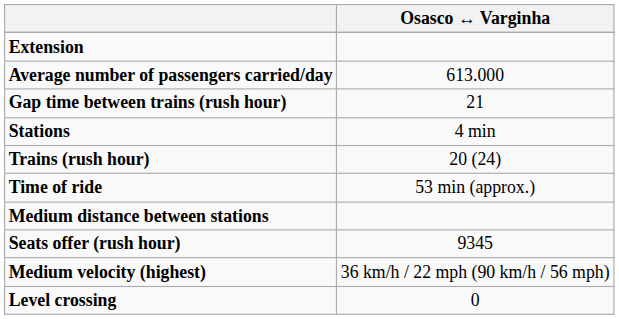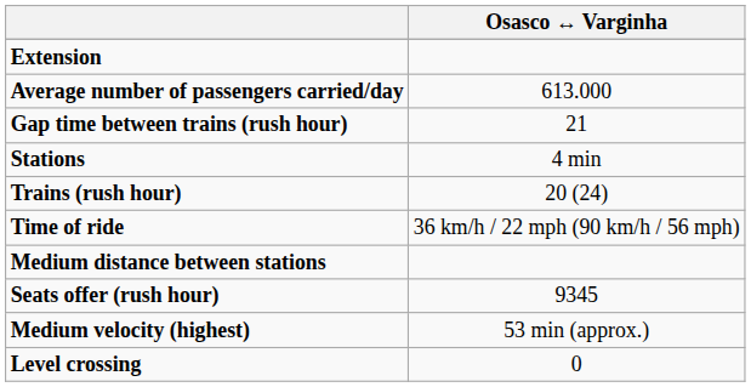 <table class="wikitable">
 <tr>
 <th align="center"></th>
 <th align="center"><strong>Osasco ↔ Varginha</strong></th>
 </tr>
 <tr>
 </tr>
 <tr>
 <td align="left"><strong>Extension</strong></td>
 <td align="center"></td>
 </tr>
 <tr>
 <td align="left"><strong>Average number of passengers carried/day</strong></td>
 <td align="center">613.000</td>
 </tr>
 <tr>
 <td align="left"><strong>Gap time between trains (rush hour)</strong></td>
 <td align="center">21</td>
 </tr>
 <tr>
 <td align="left"><strong>Stations</strong></td>
 <td align="center">4 min</td>
 </tr>
 <tr>
 <td align="left"><strong>Trains (rush hour)</strong></td>
 <td align="center">20 (24)</td>
 </tr>
 <tr>
 <td align="left"><strong>Time of ride</strong></td>
-<td align="center">53 min (approx.)</td>
+<td align="center">36 km/h / 22 mph (90 km/h / 56 mph)</td>
 </tr>
 <tr>
 <td align="left"><strong>Medium distance between stations</strong></td>
 <td align="center"></td>
 </tr>
 <tr>
 <td align="left"><strong>Seats offer (rush hour)</strong></td>
 <td align="center">9345</td>
 </tr>
 <tr>
 <td align="left"><strong>Medium velocity (highest)</strong></td>
-<td align="center">36 km/h / 22 mph (90 km/h / 56 mph)</td>
+<td align="center">53 min (approx.)</td>
 </tr>
 <tr>
 <td align="left"><strong>Level crossing</strong></td>
 <td align="center">0</td>
 </tr>
 </table>
